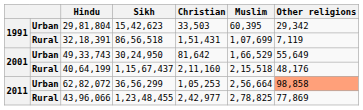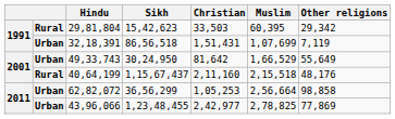 <table class="wikitable sort">
 <tr>
 <th colspan="2"></th>
 <th>Hindu</th>
 <th>Sikh</th>
 <th>Christian</th>
 <th>Muslim</th>
 <th>Other religions</th>
 </tr>
 <tr>
 <th rowspan="2">1991</th>
-<th>Urban</th>
+<th>Rural</th>
 <td>29,81,804</td>
 <td>15,42,623</td>
 <td>33,503</td>
 <td>60,395</td>
 <td>29,342</td>
 </tr>
 <tr>
-<th>Rural</th>
+<th>Urban</th>
 <td>32,18,391</td>
 <td>86,56,518</td>
 <td>1,51,431</td>
 <td>1,07,699</td>
 <td>7,119</td>
 </tr>
 <tr>
 <th rowspan="2">2001</th>
 <th>Urban</th>
 <td>49,33,743</td>
 <td>30,24,950</td>
 <td>81,642</td>
 <td>1,66,529</td>
 <td>55,649</td>
 </tr>
 <tr>
 <th>Rural</th>
 <td>40,64,199</td>
 <td>1,15,67,437</td>
 <td>2,11,160</td>
 <td>2,15,518</td>
 <td>48,176</td>
 </tr>
 <tr>
 <th rowspan="2">2011</th>
 <th>Urban</th>
 <td>62,82,072</td>
 <td>36,56,299</td>
 <td>1,05,253</td>
 <td>2,56,664</td>
-<td style="background: lightsalmon;">98,858</td>
+<td>98,858</td>
 </tr>
 <tr>
-<th>Rural</th>
+<th>Urban</th>
 <td>43,96,066</td>
 <td>1,23,48,455</td>
 <td>2,42,977</td>
 <td>2,78,825</td>
 <td>77,869</td>
 </tr>
 </table>
